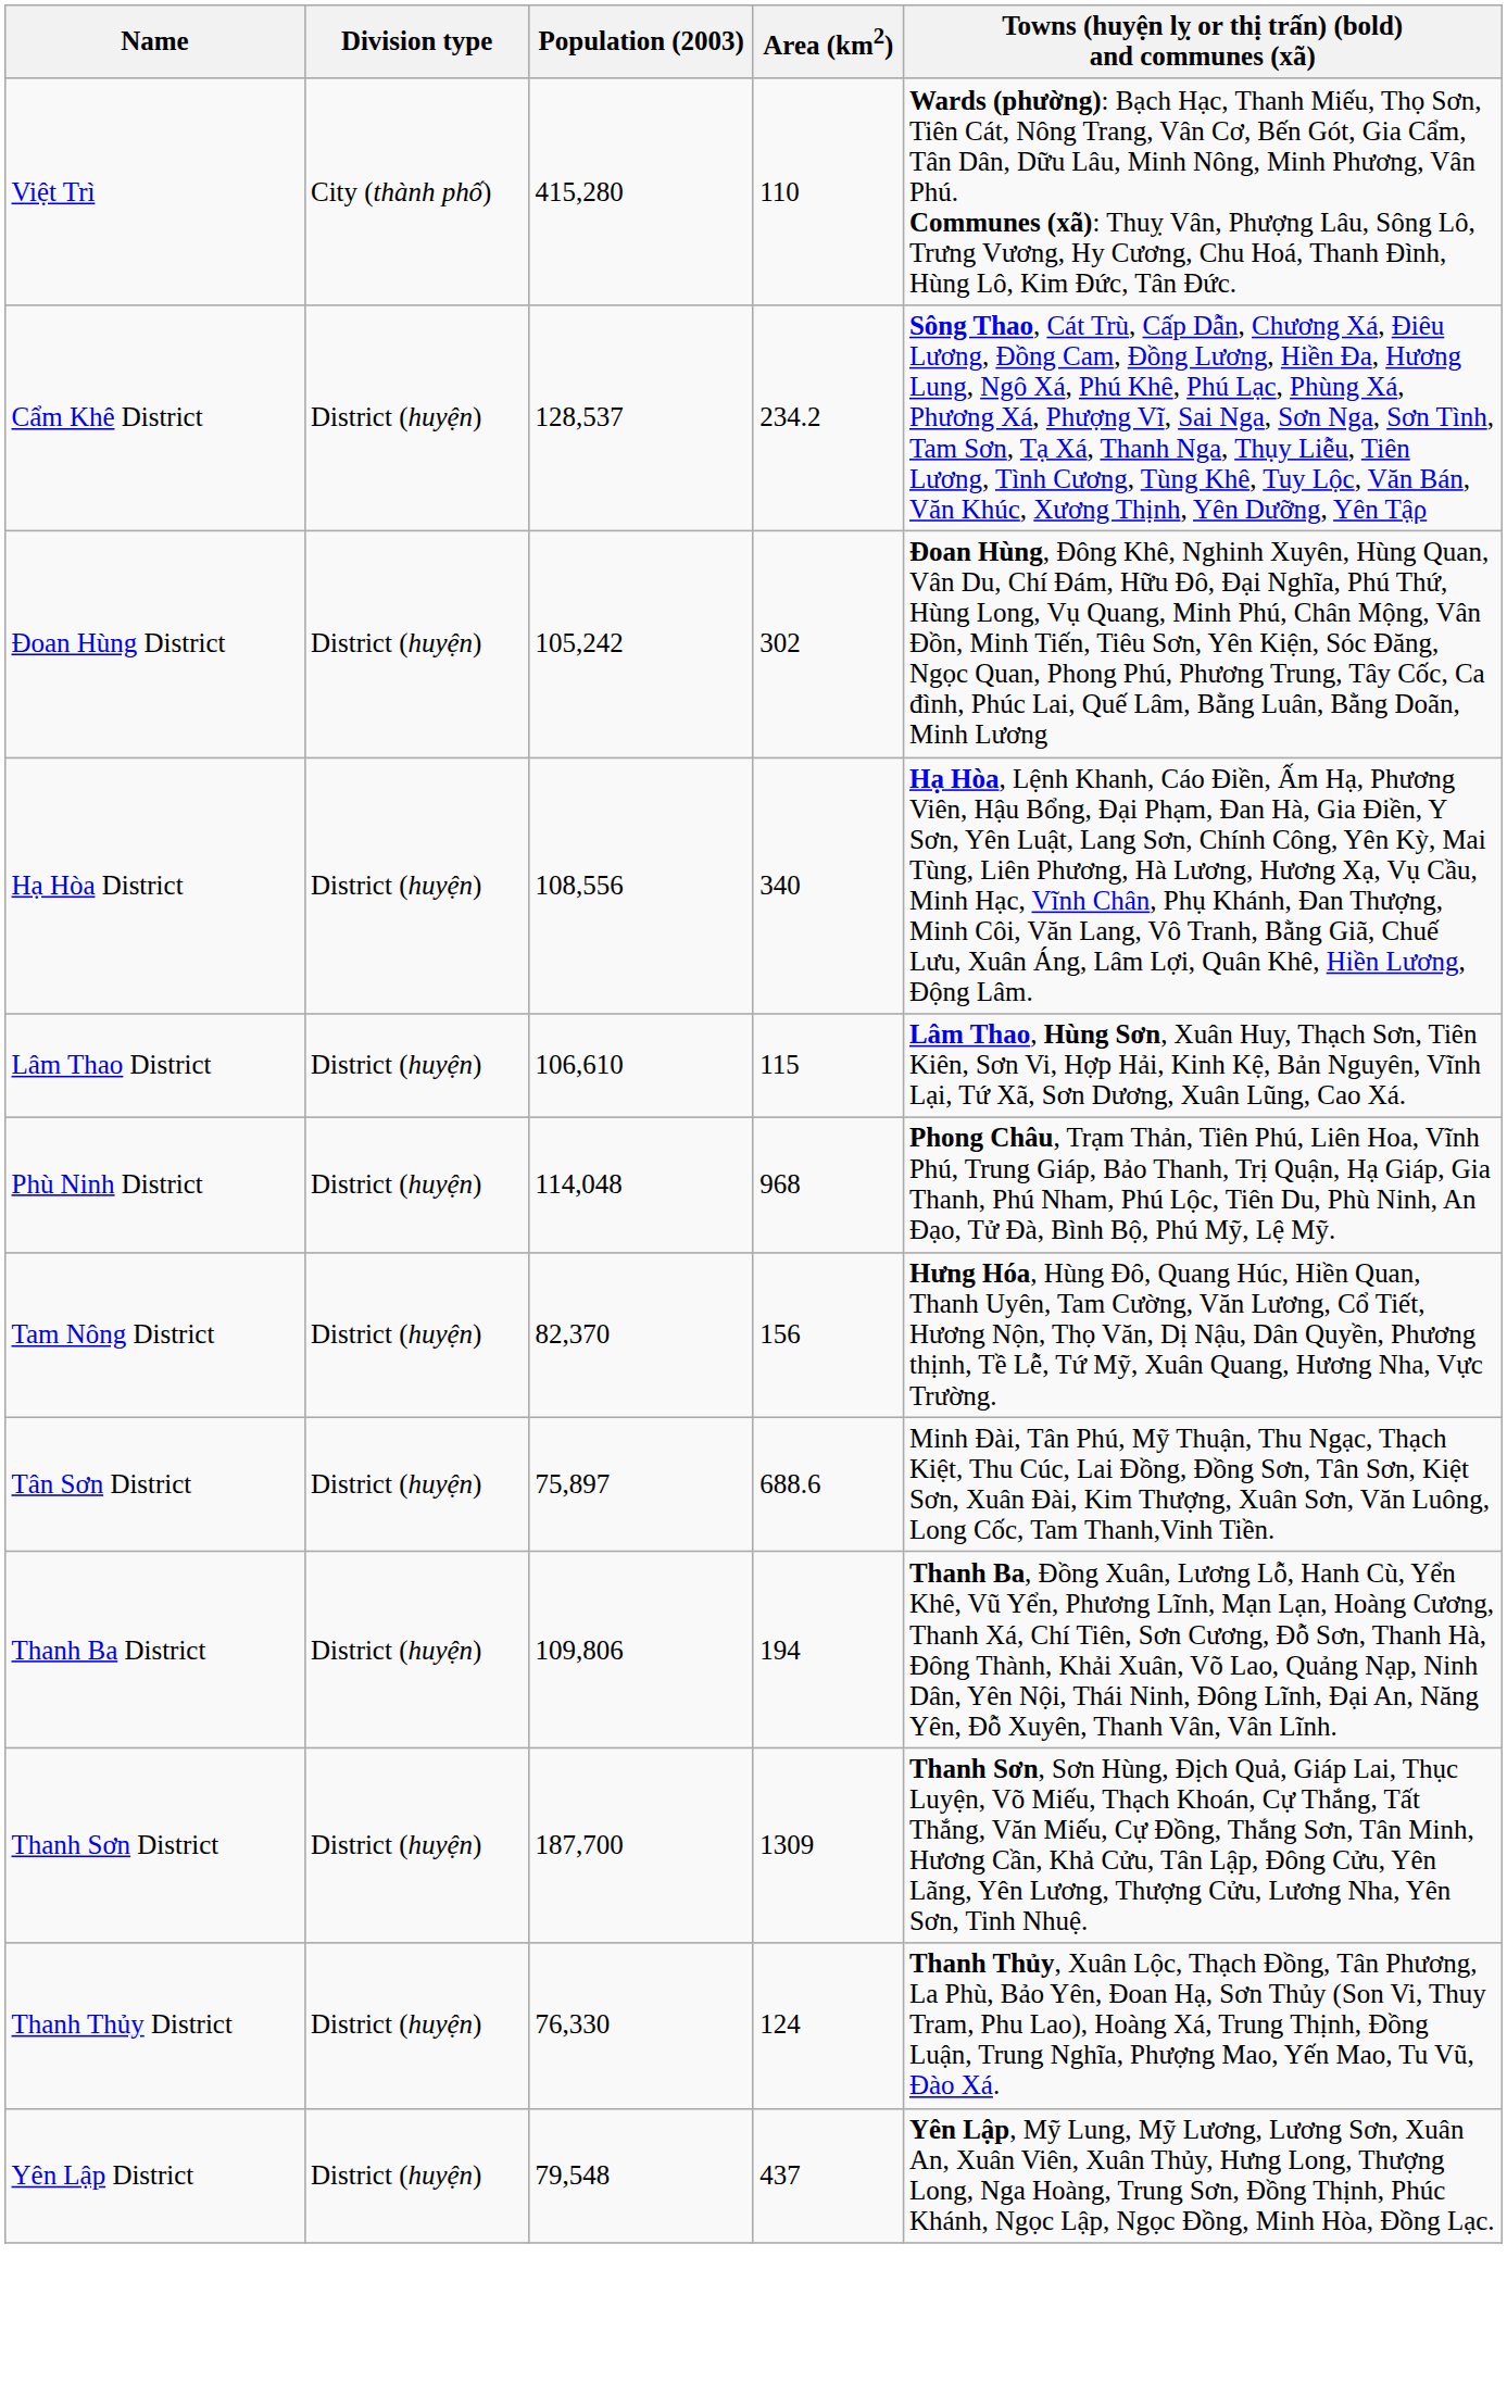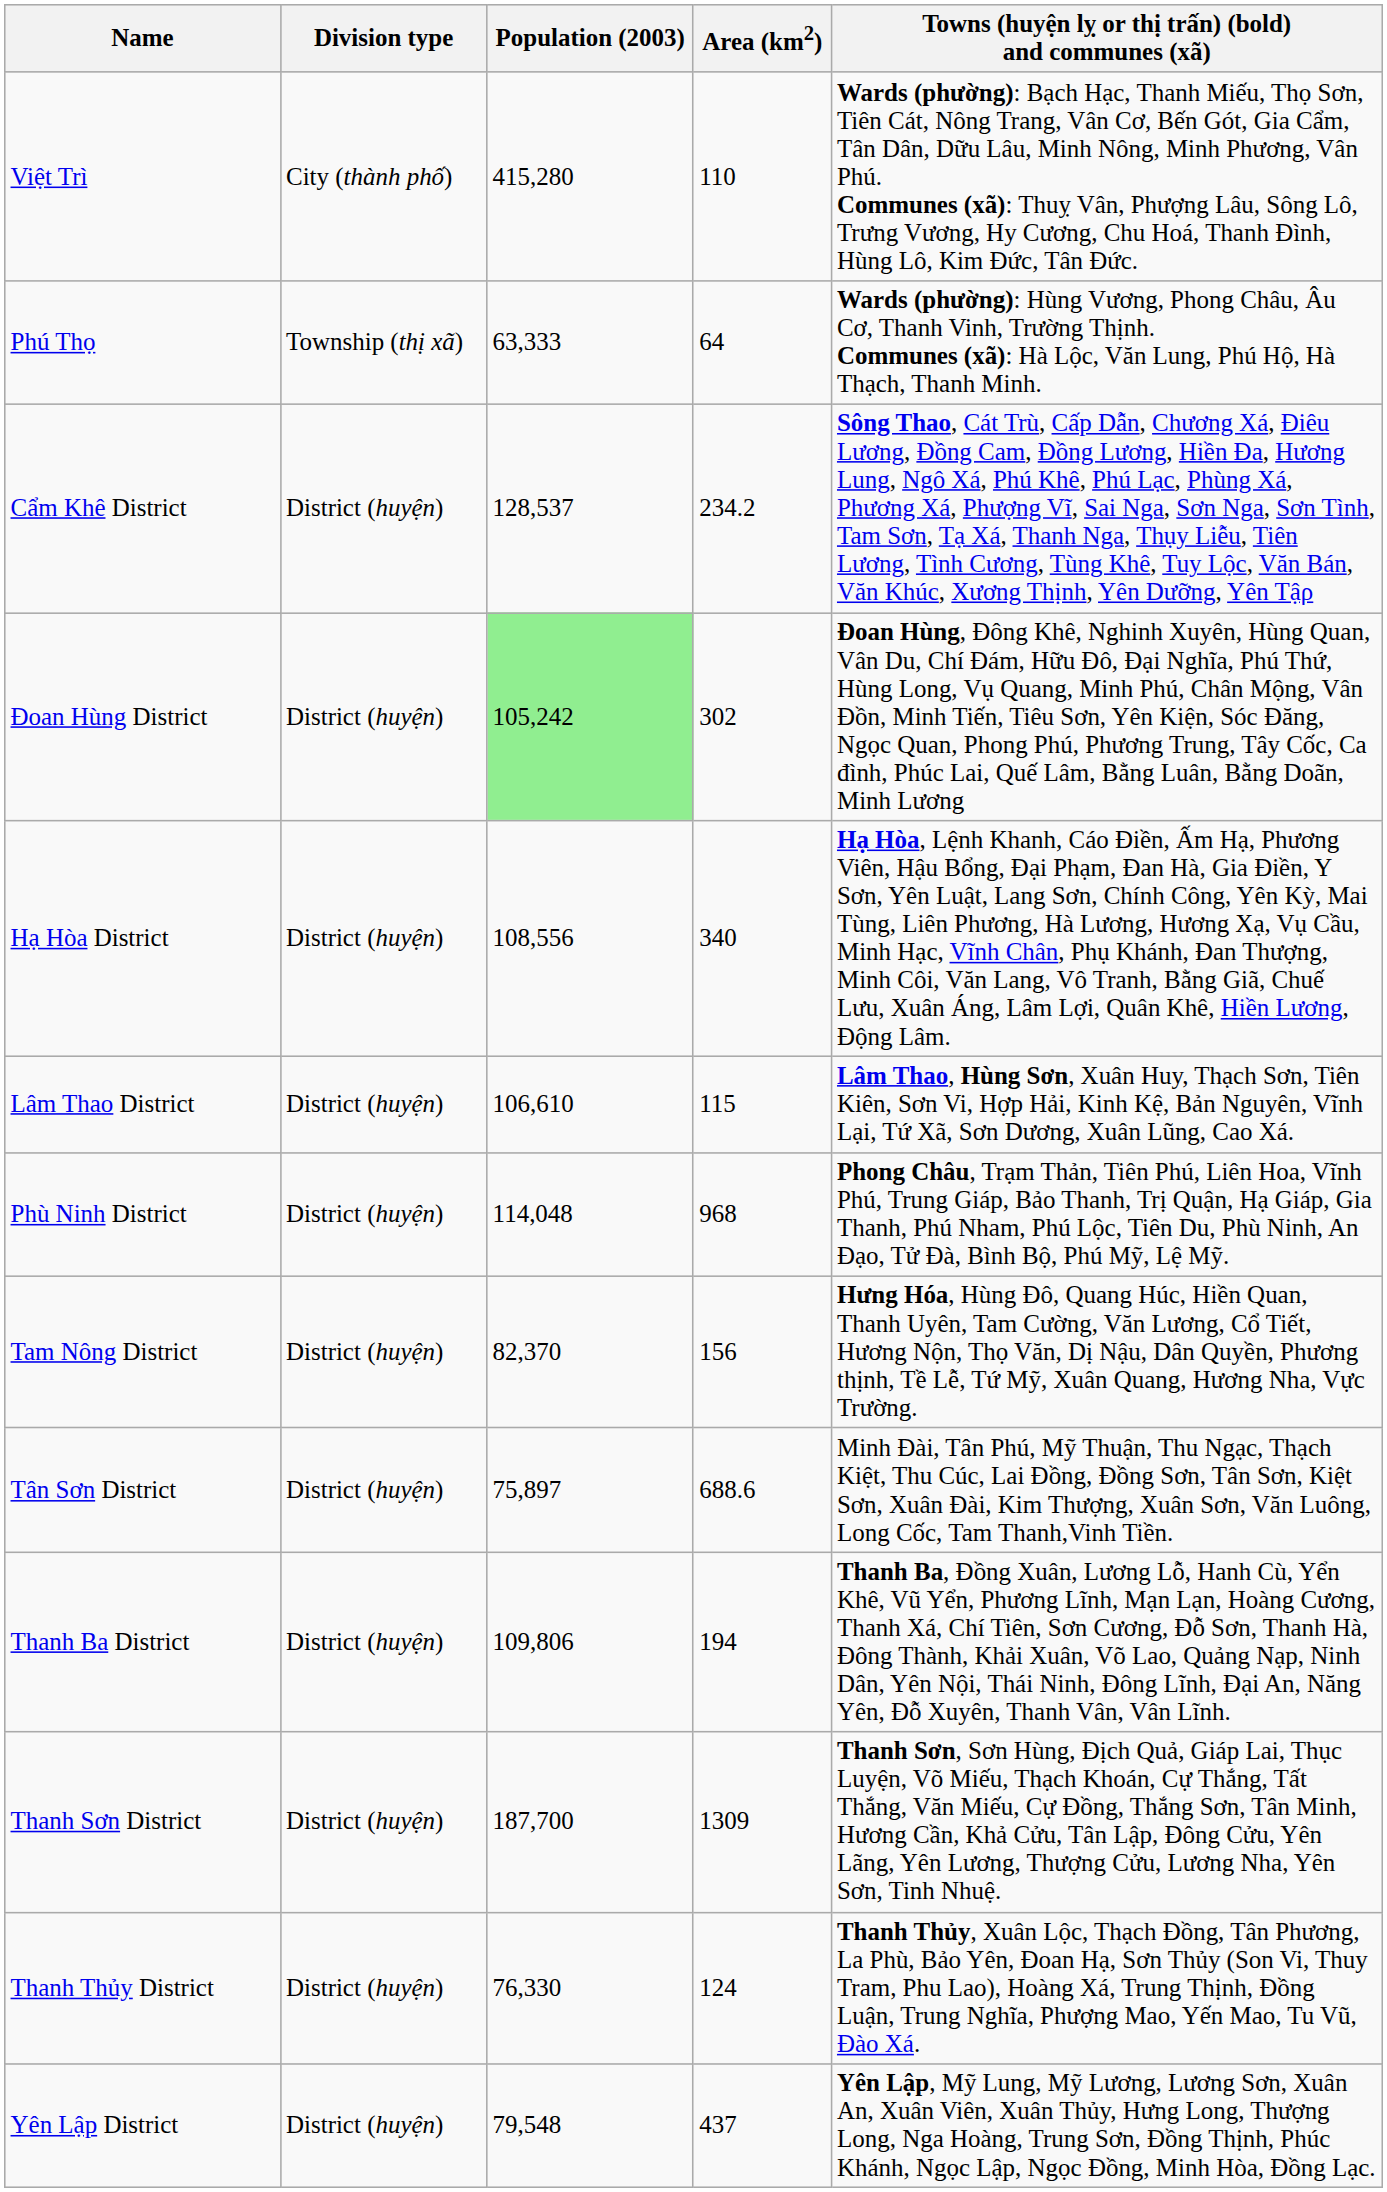 <table class="wikitable" width= "100%">
 <tr>
 <th width=20%>Name</th>
 <th width=15%>Division type</th>
 <th width=15%>Population (2003)</th>
 <th width=10%>Area (km<sup>2</sup>)</th>
 <th width=40%>Towns (huyện lỵ or thị trấn) (bold)<br>and communes (xã)</th>
 </tr>
 <tr>
 <td><a href='#'>Việt Trì</a></td>
 <td>City (<em>thành phố</em>)</td>
 <td> 415,280</td>
 <td>110</td>
 <td><strong>Wards (phường)</strong>: Bạch Hạc, Thanh Miếu, Thọ Sơn, Tiên Cát, Nông Trang, Vân Cơ, Bến Gót, Gia Cẩm, Tân Dân, Dữu Lâu, Minh Nông, Minh Phương, Vân Phú.<br><strong>Communes (xã)</strong>: Thuỵ Vân, Phượng Lâu, Sông Lô, Trưng Vương, Hy Cương, Chu Hoá, Thanh Đình, Hùng Lô, Kim Đức, Tân Đức.</td>
 </tr>
 <tr>
+<td><a href='#'>Phú Thọ</a></td>
+<td>Township (<em>thị xã</em>)</td>
+<td>63,333</td>
+<td>64</td>
+<td><strong>Wards (phường)</strong>: Hùng Vương, Phong Châu, Âu Cơ, Thanh Vinh, Trường Thịnh.<br><strong>Communes (xã)</strong>: Hà Lộc, Văn Lung, Phú Hộ, Hà Thạch, Thanh Minh.</td>
+</tr>
+<tr>
 <td><a href='#'>Cẩm Khê</a> District</td>
 <td>District (<em>huyện</em>)</td>
 <td>128,537</td>
 <td>234.2</td>
 <td><strong><a href='#'>Sông Thao</a></strong>, <a href='#'>Cát Trù</a>, <a href='#'>Cấp Dẫn</a>, <a href='#'>Chương Xá</a>, <a href='#'>Điêu Lương</a>, <a href='#'>Đồng Cam</a>, <a href='#'>Đồng Lương</a>, <a href='#'>Hiền Đa</a>, <a href='#'>Hương Lung</a>, <a href='#'>Ngô Xá</a>, <a href='#'>Phú Khê</a>, <a href='#'>Phú Lạc</a>, <a href='#'>Phùng Xá</a>, <a href='#'>Phương Xá</a>, <a href='#'>Phượng Vĩ</a>, <a href='#'>Sai Nga</a>, <a href='#'>Sơn Nga</a>, <a href='#'>Sơn Tình</a>, <a href='#'>Tam Sơn</a>, <a href='#'>Tạ Xá</a>, <a href='#'>Thanh Nga</a>, <a href='#'>Thụy Liễu</a>, <a href='#'>Tiên Lương</a>, <a href='#'>Tình Cương</a>, <a href='#'>Tùng Khê</a>, <a href='#'>Tuy Lộc</a>, <a href='#'>Văn Bán</a>, <a href='#'>Văn Khúc</a>, <a href='#'>Xương Thịnh</a>, <a href='#'>Yên Dưỡng</a>, <a href='#'>Yên Tậρ</a></td>
 </tr>
 <tr>
 <td><a href='#'>Đoan Hùng</a> District</td>
 <td>District (<em>huyện</em>)</td>
-<td>105,242</td>
+<td style="background: lightgreen;">105,242</td>
 <td>302</td>
 <td><strong>Đoan Hùng</strong>, Đông Khê, Nghinh Xuyên, Hùng Quan, Vân Du, Chí Đám, Hữu Đô, Đại Nghĩa, Phú Thứ, Hùng Long, Vụ Quang, Minh Phú, Chân Mộng, Vân Đồn, Minh Tiến, Tiêu Sơn, Yên Kiện, Sóc Đăng, Ngọc Quan, Phong Phú, Phương Trung, Tây Cốc, Ca đình, Phúc Lai, Quế Lâm, Bằng Luân, Bằng Doãn, Minh Lương</td>
 </tr>
 <tr>
 <td><a href='#'>Hạ Hòa</a> District</td>
 <td>District (<em>huyện</em>)</td>
 <td>108,556</td>
 <td>340</td>
 <td><strong><a href='#'>Hạ Hòa</a></strong>, Lệnh Khanh, Cáo Điền, Ấm Hạ, Phương Viên, Hậu Bổng, Đại Phạm, Đan Hà, Gia Điền, Y Sơn, Yên Luật, Lang Sơn, Chính Công, Yên Kỳ, Mai Tùng, Liên Phương, Hà Lương, Hương Xạ, Vụ Cầu, Minh Hạc, <a href='#'>Vĩnh Chân</a>, Phụ Khánh, Đan Thượng, Minh Côi, Văn Lang, Vô Tranh, Bằng Giã, Chuế Lưu, Xuân Áng, Lâm Lợi, Quân Khê, <a href='#'>Hiền Lương</a>, Động Lâm.</td>
 </tr>
 <tr>
 <td><a href='#'>Lâm Thao</a> District</td>
 <td>District (<em>huyện</em>)</td>
 <td>106,610</td>
 <td>115</td>
 <td><strong><a href='#'>Lâm Thao</a></strong>, <strong>Hùng Sơn</strong>, Xuân Huy, Thạch Sơn, Tiên Kiên, Sơn Vi, Hợp Hải, Kinh Kệ, Bản Nguyên, Vĩnh Lại, Tứ Xã, Sơn Dương, Xuân Lũng, Cao Xá.</td>
 </tr>
 <tr>
 <td><a href='#'>Phù Ninh</a> District</td>
 <td>District (<em>huyện</em>)</td>
 <td>114,048</td>
 <td>968</td>
 <td><strong>Phong Châu</strong>, Trạm Thản, Tiên Phú, Liên Hoa, Vĩnh Phú, Trung Giáp, Bảo Thanh, Trị Quận, Hạ Giáp, Gia Thanh, Phú Nham, Phú Lộc, Tiên Du, Phù Ninh, An Đạo, Tử Đà, Bình Bộ, Phú Mỹ, Lệ Mỹ.</td>
 </tr>
 <tr>
 <td><a href='#'>Tam Nông</a> District</td>
 <td>District (<em>huyện</em>)</td>
 <td>82,370</td>
 <td>156</td>
 <td><strong>Hưng Hóa</strong>, Hùng Đô, Quang Húc, Hiền Quan, Thanh Uyên, Tam Cường, Văn Lương, Cổ Tiết, Hương Nộn, Thọ Văn, Dị Nậu, Dân Quyền, Phương thịnh, Tề Lễ, Tứ Mỹ, Xuân Quang, Hương Nha, Vực Trường.</td>
 </tr>
 <tr>
 <td><a href='#'>Tân Sơn</a> District</td>
 <td>District (<em>huyện</em>)</td>
 <td>75,897</td>
 <td>688.6</td>
 <td>Minh Đài, Tân Phú, Mỹ Thuận, Thu Ngạc, Thạch Kiệt, Thu Cúc, Lai Đồng, Đồng Sơn, Tân Sơn, Kiệt Sơn, Xuân Đài, Kim Thượng, Xuân Sơn, Văn Luông, Long Cốc, Tam Thanh,Vinh Tiền.</td>
 </tr>
 <tr>
 <td><a href='#'>Thanh Ba</a> District</td>
 <td>District (<em>huyện</em>)</td>
 <td>109,806</td>
 <td>194</td>
 <td><strong>Thanh Ba</strong>, Đồng Xuân, Lương Lỗ, Hanh Cù, Yển Khê, Vũ Yển, Phương Lĩnh, Mạn Lạn, Hoàng Cương, Thanh Xá, Chí Tiên, Sơn Cương, Đỗ Sơn, Thanh Hà, Đông Thành, Khải Xuân, Võ Lao, Quảng Nạp, Ninh Dân, Yên Nội, Thái Ninh, Đông Lĩnh, Đại An, Năng Yên, Đỗ Xuyên, Thanh Vân, Vân Lĩnh.</td>
 </tr>
 <tr>
 <td><a href='#'>Thanh Sơn</a> District</td>
 <td>District (<em>huyện</em>)</td>
 <td>187,700</td>
 <td>1309</td>
 <td><strong>Thanh Sơn</strong>, Sơn Hùng, Địch Quả, Giáp Lai, Thục Luyện, Võ Miếu, Thạch Khoán, Cự Thắng, Tất Thắng, Văn Miếu, Cự Đồng, Thắng Sơn, Tân Minh, Hương Cần, Khả Cửu, Tân Lập, Đông Cửu, Yên Lãng, Yên Lương, Thượng Cửu, Lương Nha, Yên Sơn, Tinh Nhuệ.</td>
 </tr>
 <tr>
 <td><a href='#'>Thanh Thủy</a> District</td>
 <td>District (<em>huyện</em>)</td>
 <td>76,330</td>
 <td>124</td>
 <td><strong>Thanh Thủy</strong>, Xuân Lộc, Thạch Đồng, Tân Phương, La Phù, Bảo Yên, Đoan Hạ, Sơn Thủy (Son Vi, Thuy Tram, Phu Lao), Hoàng Xá, Trung Thịnh, Đồng Luận, Trung Nghĩa, Phượng Mao, Yến Mao, Tu Vũ, <a href='#'>Đào Xá</a>.</td>
 </tr>
 <tr>
 <td><a href='#'>Yên Lập</a> District</td>
 <td>District (<em>huyện</em>)</td>
 <td>79,548</td>
 <td>437</td>
 <td><strong>Yên Lập</strong>, Mỹ Lung, Mỹ Lương, Lương Sơn, Xuân An, Xuân Viên, Xuân Thủy, Hưng Long, Thượng Long, Nga Hoàng, Trung Sơn, Đồng Thịnh, Phúc Khánh, Ngọc Lập, Ngọc Đồng, Minh Hòa, Đồng Lạc.</td>
 </tr>
 </table>
